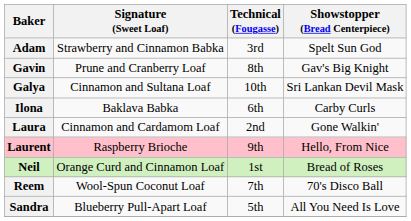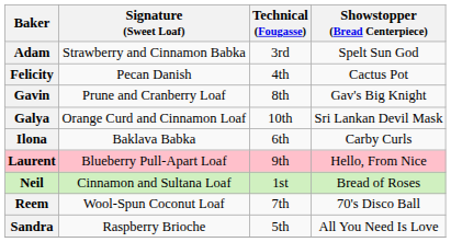 <table class="wikitable sortable" style="text-align:center">
 <tr>
 <th>Baker</th>
 <th class="unsortable">Signature<br><small>(Sweet Loaf)</small></th>
 <th>Technical<br><small>(<a href='#'>Fougasse</a>)</small></th>
 <th class="unsortable">Showstopper<br><small>(<a href='#'>Bread</a> Centerpiece)</small></th>
 </tr>
 <tr>
 <th>Adam</th>
 <td>Strawberry and Cinnamon Babka</td>
 <td>3rd</td>
 <td>Spelt Sun God</td>
 </tr>
 <tr>
+<th>Felicity</th>
+<td>Pecan Danish</td>
+<td>4th</td>
+<td>Cactus Pot</td>
+</tr>
+<tr>
 <th>Gavin</th>
 <td>Prune and Cranberry Loaf</td>
 <td>8th</td>
 <td>Gav's Big Knight</td>
 </tr>
 <tr>
 <th>Galya</th>
-<td>Cinnamon and Sultana Loaf</td>
+<td>Orange Curd and Cinnamon Loaf</td>
 <td>10th</td>
 <td>Sri Lankan Devil Mask</td>
 </tr>
 <tr>
 <th>Ilona</th>
 <td>Baklava Babka</td>
 <td>6th</td>
 <td>Carby Curls</td>
 </tr>
-<tr>
-<th>Laura</th>
-<td>Cinnamon and Cardamom Loaf</td>
-<td>2nd</td>
-<td>Gone Walkin'</td>
-</tr>
 <tr style="background:Pink;">
 <th style="background:Pink;">Laurent</th>
-<td>Raspberry Brioche</td>
+<td>Blueberry Pull-Apart Loaf</td>
 <td>9th</td>
 <td>Hello, From Nice</td>
 </tr>
 <tr style="background:#d0f0c0;">
 <th style="background:#d0f0c0;">Neil</th>
-<td>Orange Curd and Cinnamon Loaf</td>
+<td>Cinnamon and Sultana Loaf</td>
 <td>1st</td>
 <td>Bread of Roses</td>
 </tr>
 <tr>
 <th>Reem</th>
 <td>Wool-Spun Coconut Loaf</td>
 <td>7th</td>
 <td>70's Disco Ball</td>
 </tr>
 <tr>
 <th>Sandra</th>
-<td>Blueberry Pull-Apart Loaf</td>
+<td>Raspberry Brioche</td>
 <td>5th</td>
 <td>All You Need Is Love</td>
 </tr>
 <tr>
 </tr>
 </table>
